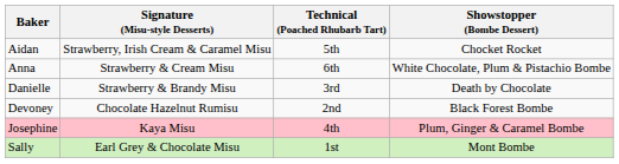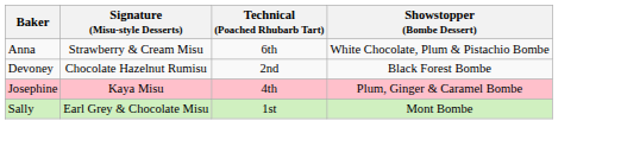 <table class="wikitable" style="text-align:center;">
 <tr>
 <th>Baker</th>
 <th>Signature<br><small>(Misu-style Desserts)</small></th>
 <th>Technical<br><small>(Poached Rhubarb Tart)</small></th>
 <th>Showstopper<br><small>(Bombe Dessert)</small></th>
 </tr>
 <tr>
-<td align="left">Aidan</td>
-<td>Strawberry, Irish Cream & Caramel Misu</td>
-<td>5th</td>
-<td>Chocket Rocket</td>
-</tr>
-<tr>
 <td align="left">Anna</td>
 <td>Strawberry & Cream Misu</td>
 <td>6th</td>
 <td>White Chocolate, Plum & Pistachio Bombe</td>
-</tr>
-<tr>
-<td align="left">Danielle</td>
-<td>Strawberry & Brandy Misu</td>
-<td>3rd</td>
-<td>Death by Chocolate</td>
 </tr>
 <tr>
 <td align="left">Devoney</td>
 <td>Chocolate Hazelnut Rumisu</td>
 <td>2nd</td>
 <td>Black Forest Bombe</td>
 </tr>
 <tr style="background:pink;">
 <td align="left">Josephine</td>
 <td>Kaya Misu</td>
 <td>4th</td>
 <td>Plum, Ginger & Caramel Bombe</td>
 </tr>
 <tr style="background:#d0f0c0;">
 <td align="left">Sally</td>
 <td>Earl Grey & Chocolate Misu</td>
 <td>1st</td>
 <td>Mont Bombe</td>
 </tr>
 </table>
